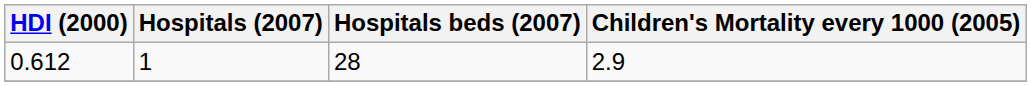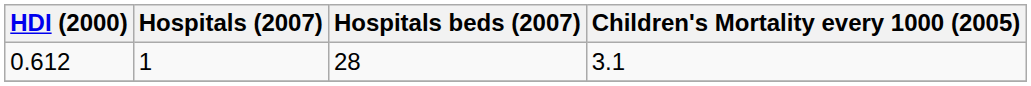 <table class="wikitable" border="1">
 <tr>
 <th><a href='#'>HDI</a> (2000)</th>
 <th>Hospitals (2007)</th>
 <th>Hospitals beds (2007)</th>
 <th>Children's Mortality every 1000 (2005)</th>
 </tr>
 <tr>
 <td>0.612</td>
 <td>1</td>
 <td>28</td>
-<td>2.9</td>
+<td>3.1</td>
 </tr>
 <tr>
 </tr>
 </table>
